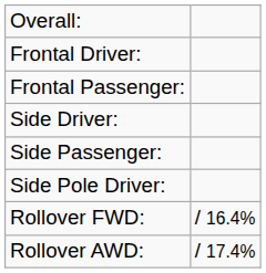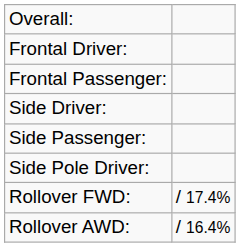 <table class="wikitable">
 <tr>
 <td>Overall:</td>
 <td></td>
 </tr>
 <tr>
 <td>Frontal Driver:</td>
 <td></td>
 </tr>
 <tr>
 <td>Frontal Passenger:</td>
 <td></td>
 </tr>
 <tr>
 <td>Side Driver:</td>
 <td></td>
 </tr>
 <tr>
 <td>Side Passenger:</td>
 <td></td>
 </tr>
 <tr>
 <td>Side Pole Driver:</td>
 <td></td>
 </tr>
 <tr>
 <td>Rollover FWD:</td>
-<td> / <small>16.4%</small></td>
+<td> / <small>17.4%</small></td>
 </tr>
 <tr>
 <td>Rollover AWD:</td>
-<td> / <small>17.4%</small></td>
+<td> / <small>16.4%</small></td>
 </tr>
 </table>
